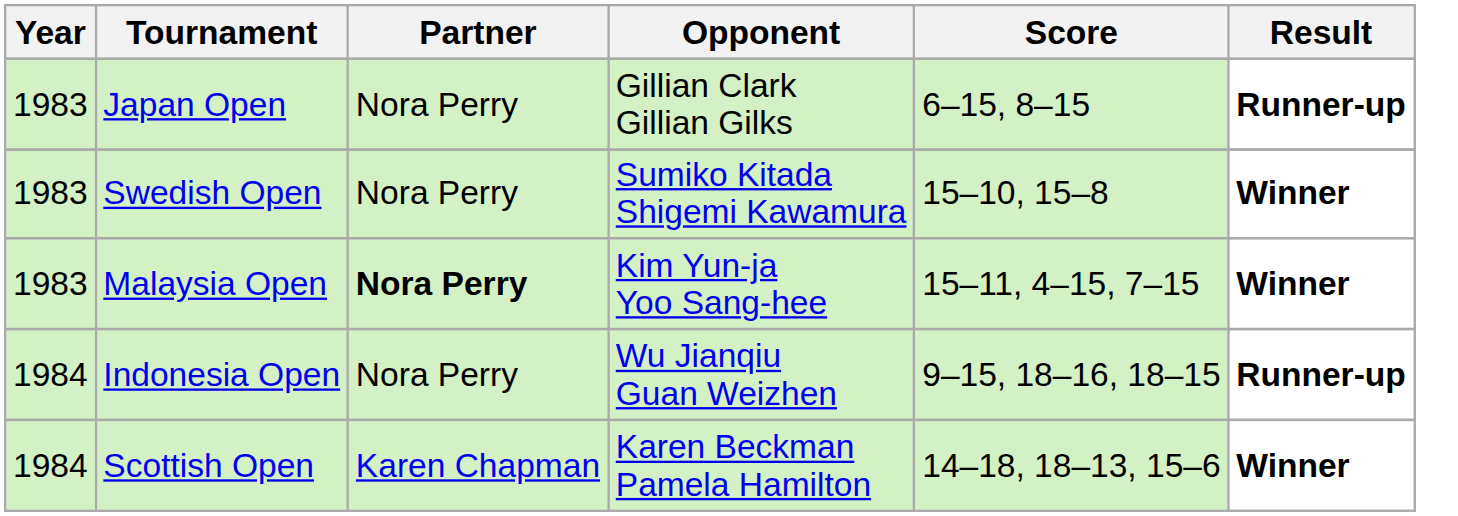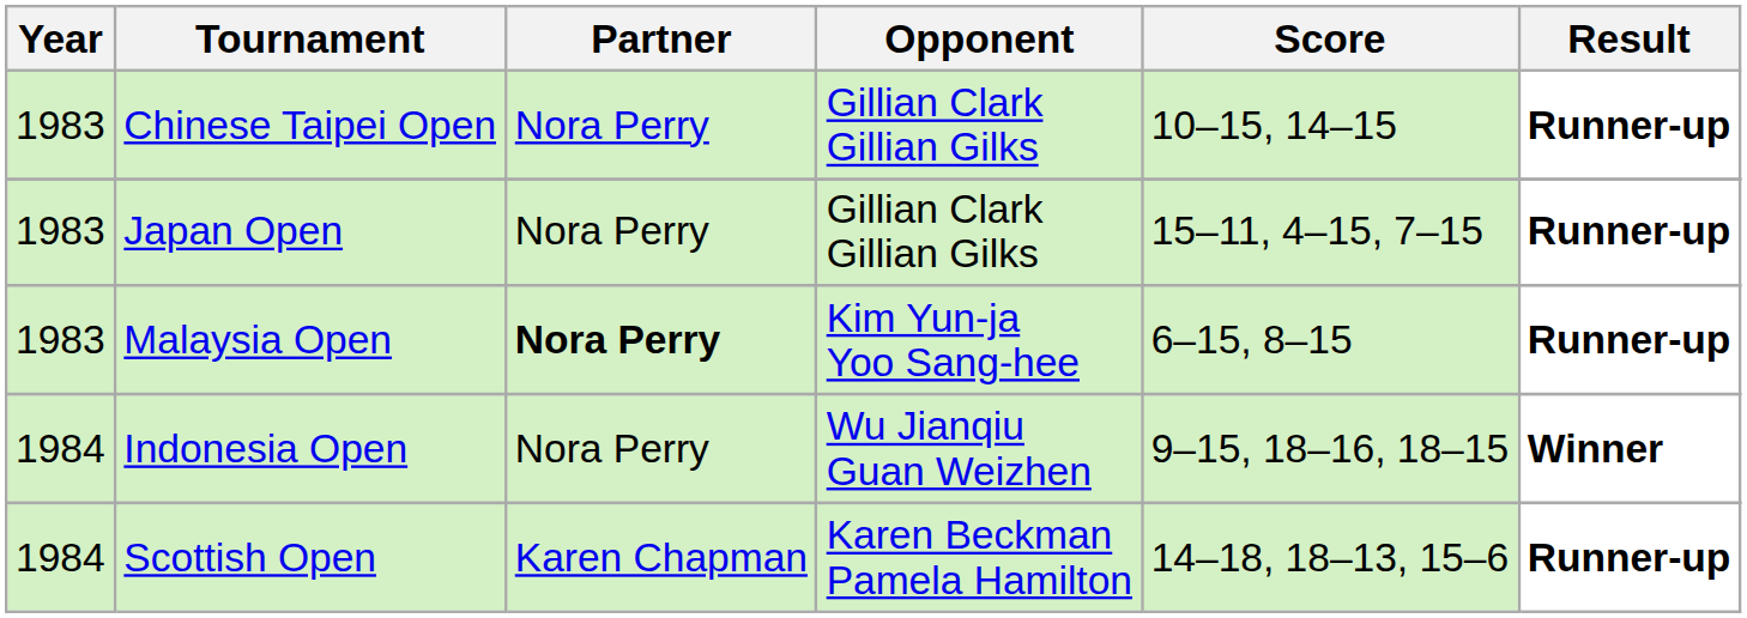 <table class="sortable wikitable" style="font-size: 90%;">
 <tr>
 <th>Year</th>
 <th>Tournament</th>
 <th>Partner</th>
 <th>Opponent</th>
 <th>Score</th>
 <th>Result</th>
 </tr>
+<tr style="background:#D4F1C5">
+<td align="center">1983</td>
+<td align="left"><a href='#'>Chinese Taipei Open</a></td>
+<td align="left"> <a href='#'>Nora Perry</a></td>
+<td align="left"> <a href='#'>Gillian Clark</a><br> <a href='#'>Gillian Gilks</a></td>
+<td align="left">10–15, 14–15</td>
+<td style="text-align:left; background:white"> <strong>Runner-up</strong></td>
+</tr>
 <tr>
 </tr>
 <tr style="background:#D4F1C5">
 <td align="center">1983</td>
 <td align="left"><a href='#'>Japan Open</a></td>
 <td align="left"> Nora Perry</td>
 <td align="left"> Gillian Clark<br> Gillian Gilks</td>
-<td align="left">6–15, 8–15</td>
+<td align="left">15–11, 4–15, 7–15</td>
 <td style="text-align:left; background:white"> <strong>Runner-up</strong></td>
 </tr>
 <tr>
-</tr>
-<tr style="background:#D4F1C5">
-<td align="center">1983</td>
-<td align="left"><a href='#'>Swedish Open</a></td>
-<td align="left"> Nora Perry</td>
-<td align="left"> <a href='#'>Sumiko Kitada</a><br> <a href='#'>Shigemi Kawamura</a></td>
-<td align="left">15–10, 15–8</td>
-<td style="text-align:left; background: white"> <strong>Winner</strong></td>
 </tr>
 <tr>
 </tr>
 <tr style="background:#D4F1C5">
 <td align="center">1983</td>
 <td align="left"><a href='#'>Malaysia Open</a></td>
 <td align="left"><strong> Nora Perry</strong></td>
 <td align="left"> <a href='#'>Kim Yun-ja</a><br> <a href='#'>Yoo Sang-hee</a></td>
-<td align="left">15–11, 4–15, 7–15</td>
-<td style="text-align:left; background: white"> <strong>Winner</strong></td>
+<td align="left">6–15, 8–15</td>
+<td style="text-align:left; background: white"> <strong>Runner-up</strong></td>
 </tr>
 <tr>
 </tr>
 <tr style="background:#D4F1C5">
 <td align="center">1984</td>
 <td align="left"><a href='#'>Indonesia Open</a></td>
 <td align="left"> Nora Perry</td>
 <td align="left"> <a href='#'>Wu Jianqiu</a><br> <a href='#'>Guan Weizhen</a></td>
 <td align="left">9–15, 18–16, 18–15</td>
-<td style="text-align:left; background: white"> <strong>Runner-up</strong></td>
+<td style="text-align:left; background: white"> <strong>Winner</strong></td>
 </tr>
 <tr>
 </tr>
 <tr style="background:#D4F1C5">
 <td align="center">1984</td>
 <td align="left"><a href='#'>Scottish Open</a></td>
 <td align="left"> <a href='#'>Karen Chapman</a></td>
 <td align="left"> <a href='#'>Karen Beckman</a><br> <a href='#'>Pamela Hamilton</a></td>
 <td align="left">14–18, 18–13, 15–6</td>
-<td style="text-align:left; background: white"> <strong>Winner</strong></td>
+<td style="text-align:left; background: white"> <strong>Runner-up</strong></td>
 </tr>
 </table>
